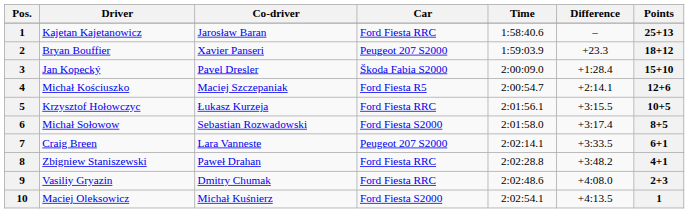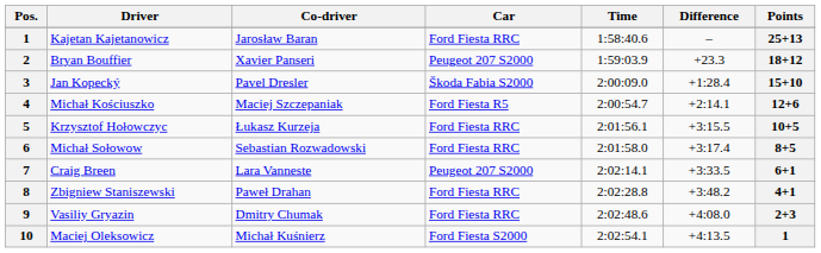 <table class="wikitable"  style="width:69%; text-align:center; font-size:90%; max-width:950px;">
 <tr>
 <th>Pos.</th>
 <th>Driver</th>
 <th>Co-driver</th>
 <th>Car</th>
 <th>Time</th>
 <th>Difference</th>
 <th>Points</th>
 </tr>
 <tr>
 </tr>
 <tr>
 <th>1</th>
 <td align=left> <a href='#'>Kajetan Kajetanowicz</a></td>
 <td align=left> <a href='#'>Jarosław Baran</a></td>
 <td align=left> <a href='#'>Ford Fiesta RRC</a></td>
 <td>1:58:40.6</td>
 <td>–</td>
 <th>25+13</th>
 </tr>
 <tr>
 <th>2</th>
 <td align=left> <a href='#'>Bryan Bouffier</a></td>
 <td align=left> <a href='#'>Xavier Panseri</a></td>
 <td align=left> <a href='#'>Peugeot 207 S2000</a></td>
 <td>1:59:03.9</td>
 <td>+23.3</td>
 <th>18+12</th>
 </tr>
 <tr>
 <th>3</th>
 <td align=left> <a href='#'>Jan Kopecký</a></td>
 <td align=left> <a href='#'>Pavel Dresler</a></td>
 <td align=left> <a href='#'>Škoda Fabia S2000</a></td>
 <td>2:00:09.0</td>
 <td>+1:28.4</td>
 <th>15+10</th>
 </tr>
 <tr>
 <th>4</th>
 <td align=left> <a href='#'>Michał Kościuszko</a></td>
 <td align=left> <a href='#'>Maciej Szczepaniak</a></td>
 <td align=left> <a href='#'>Ford Fiesta R5</a></td>
 <td>2:00:54.7</td>
 <td>+2:14.1</td>
 <th>12+6</th>
 </tr>
 <tr>
 <th>5</th>
 <td align=left> <a href='#'>Krzysztof Hołowczyc</a></td>
 <td align=left> <a href='#'>Łukasz Kurzeja</a></td>
 <td align=left> <a href='#'>Ford Fiesta RRC</a></td>
 <td>2:01:56.1</td>
 <td>+3:15.5</td>
 <th>10+5</th>
 </tr>
 <tr>
 <th>6</th>
 <td align=left> <a href='#'>Michał Sołowow</a></td>
 <td align=left> <a href='#'>Sebastian Rozwadowski</a></td>
-<td align=left> <a href='#'>Ford Fiesta S2000</a></td>
+<td align=left> <a href='#'>Ford Fiesta RRC</a></td>
 <td>2:01:58.0</td>
 <td>+3:17.4</td>
 <th>8+5</th>
 </tr>
 <tr>
 <th>7</th>
 <td align=left> <a href='#'>Craig Breen</a></td>
 <td align=left> <a href='#'>Lara Vanneste</a></td>
 <td align=left> <a href='#'>Peugeot 207 S2000</a></td>
 <td>2:02:14.1</td>
 <td>+3:33.5</td>
 <th>6+1</th>
 </tr>
 <tr>
 <th>8</th>
 <td align=left> <a href='#'>Zbigniew Staniszewski</a></td>
 <td align=left> <a href='#'>Paweł Drahan</a></td>
 <td align=left> <a href='#'>Ford Fiesta RRC</a></td>
 <td>2:02:28.8</td>
 <td>+3:48.2</td>
 <th>4+1</th>
 </tr>
 <tr>
 <th>9</th>
 <td align=left> <a href='#'>Vasiliy Gryazin</a></td>
 <td align=left> <a href='#'>Dmitry Chumak</a></td>
 <td align=left> <a href='#'>Ford Fiesta RRC</a></td>
 <td>2:02:48.6</td>
 <td>+4:08.0</td>
 <th>2+3</th>
 </tr>
 <tr>
 <th>10</th>
 <td align=left> <a href='#'>Maciej Oleksowicz</a></td>
 <td align=left> <a href='#'>Michał Kuśnierz</a></td>
 <td align=left> <a href='#'>Ford Fiesta S2000</a></td>
 <td>2:02:54.1</td>
 <td>+4:13.5</td>
 <th>1</th>
 </tr>
 </table>
